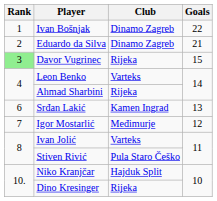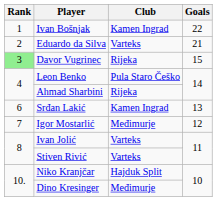 <table class="wikitable">
 <tr>
 <th width="40px">Rank</th>
 <th>Player</th>
 <th>Club</th>
 <th width="40px">Goals</th>
 </tr>
 <tr>
 <td align=center>1</td>
 <td> <a href='#'>Ivan Bošnjak</a></td>
-<td><a href='#'>Dinamo Zagreb</a></td>
+<td><a href='#'>Kamen Ingrad</a></td>
 <td align=center>22</td>
 </tr>
 <tr>
 <td align=center>2</td>
 <td> <a href='#'>Eduardo da Silva</a></td>
-<td><a href='#'>Dinamo Zagreb</a></td>
+<td><a href='#'>Varteks</a></td>
 <td align=center>21</td>
 </tr>
 <tr>
 <td align=center style="background: lightgreen;">3</td>
 <td> <a href='#'>Davor Vugrinec</a></td>
 <td><a href='#'>Rijeka</a></td>
 <td align=center>15</td>
 </tr>
 <tr>
 <td rowspan="2" align=center>4</td>
 <td> <a href='#'>Leon Benko</a></td>
-<td><a href='#'>Varteks</a></td>
+<td><a href='#'>Pula Staro Češko</a></td>
 <td rowspan="2" align=center>14</td>
 </tr>
 <tr>
 <td> <a href='#'>Ahmad Sharbini</a></td>
 <td><a href='#'>Rijeka</a></td>
 </tr>
 <tr>
 <td align=center>6</td>
 <td> <a href='#'>Srđan Lakić</a></td>
 <td><a href='#'>Kamen Ingrad</a></td>
 <td align=center>13</td>
 </tr>
 <tr>
 <td align=center>7</td>
 <td> <a href='#'>Igor Mostarlić</a></td>
 <td><a href='#'>Međimurje</a></td>
 <td align=center>12</td>
 </tr>
 <tr>
 <td rowspan="2" align=center>8</td>
 <td> <a href='#'>Ivan Jolić</a></td>
 <td><a href='#'>Varteks</a></td>
 <td rowspan="2" align=center>11</td>
 </tr>
 <tr>
 <td> <a href='#'>Stiven Rivić</a></td>
-<td><a href='#'>Pula Staro Češko</a></td>
+<td><a href='#'>Varteks</a></td>
 </tr>
 <tr>
 <td rowspan="2" align=center>10.</td>
 <td> <a href='#'>Niko Kranjčar</a></td>
 <td><a href='#'>Hajduk Split</a></td>
 <td rowspan="2" align=center>10</td>
 </tr>
 <tr>
 <td> <a href='#'>Dino Kresinger</a></td>
-<td><a href='#'>Rijeka</a></td>
+<td><a href='#'>Međimurje</a></td>
 </tr>
 </table>
